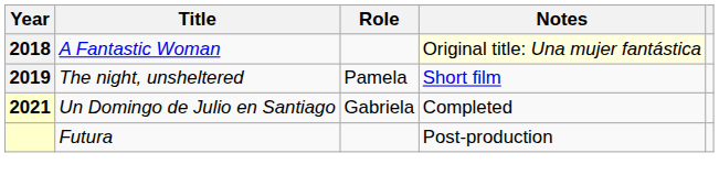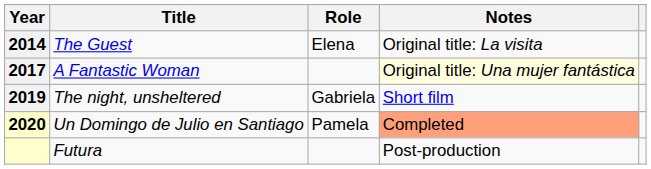 <table class="wikitable plainrowheaders sortable">
 <tr>
 <th scope="col">Year</th>
 <th scope="col">Title</th>
 <th scope="col">Role</th>
 <th scope="col" class="unsortable">Notes</th>
 <th scope="col" class="unsortable"></th>
 </tr>
 <tr>
-<th scope="row" style="text-align:center;">2018</th>
+<th scope="row" style="text-align:center;">2014</th>
+<td><em><a href='#'>The Guest</a></em></td>
+<td>Elena</td>
+<td>Original title: <em>La visita</em></td>
+<td style="text-align:center;"></td>
+</tr>
+<tr>
+<th scope="row" style="text-align:center;">2017</th>
 <td><em><a href='#'>A Fantastic Woman</a></em></td>
 <td></td>
 <td style="background: lightyellow;">Original title: <em>Una mujer fantástica</em></td>
 <td style="text-align:center;"></td>
 </tr>
 <tr>
 <th scope="row" style="text-align:center;">2019</th>
 <td><em>The night, unsheltered</em></td>
-<td>Pamela</td>
+<td>Gabriela</td>
 <td><a href='#'>Short film</a></td>
 <td></td>
 </tr>
 <tr>
-<th scope=row style="background:#FFFFCC;">2021 </th>
+<th scope=row style="background:#FFFFCC;">2020 </th>
 <td><em>Un Domingo de Julio en Santiago</em></td>
-<td>Gabriela</td>
-<td>Completed</td>
+<td>Pamela</td>
+<td style="background: lightsalmon;">Completed</td>
 <td style="text-align:center;"></td>
 </tr>
 <tr>
 <th scope=row style="background:#FFFFCC;"> </th>
 <td><em>Futura</em></td>
 <td></td>
 <td>Post-production</td>
 <td style="text-align:center;"></td>
 </tr>
 </table>
